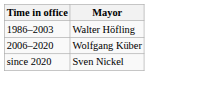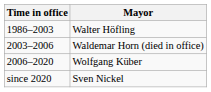 <table class="wikitable">
 <tr>
 <th>Time in office</th>
 <th>Mayor</th>
 </tr>
 <tr>
 <td>1986–2003</td>
 <td>Walter Höfling</td>
 </tr>
 <tr>
+<td>2003–2006</td>
+<td>Waldemar Horn (died in office)</td>
+</tr>
+<tr>
 <td>2006–2020</td>
 <td>Wolfgang Küber</td>
 </tr>
 <tr>
 <td>since 2020</td>
 <td>Sven Nickel</td>
 </tr>
 </table>
